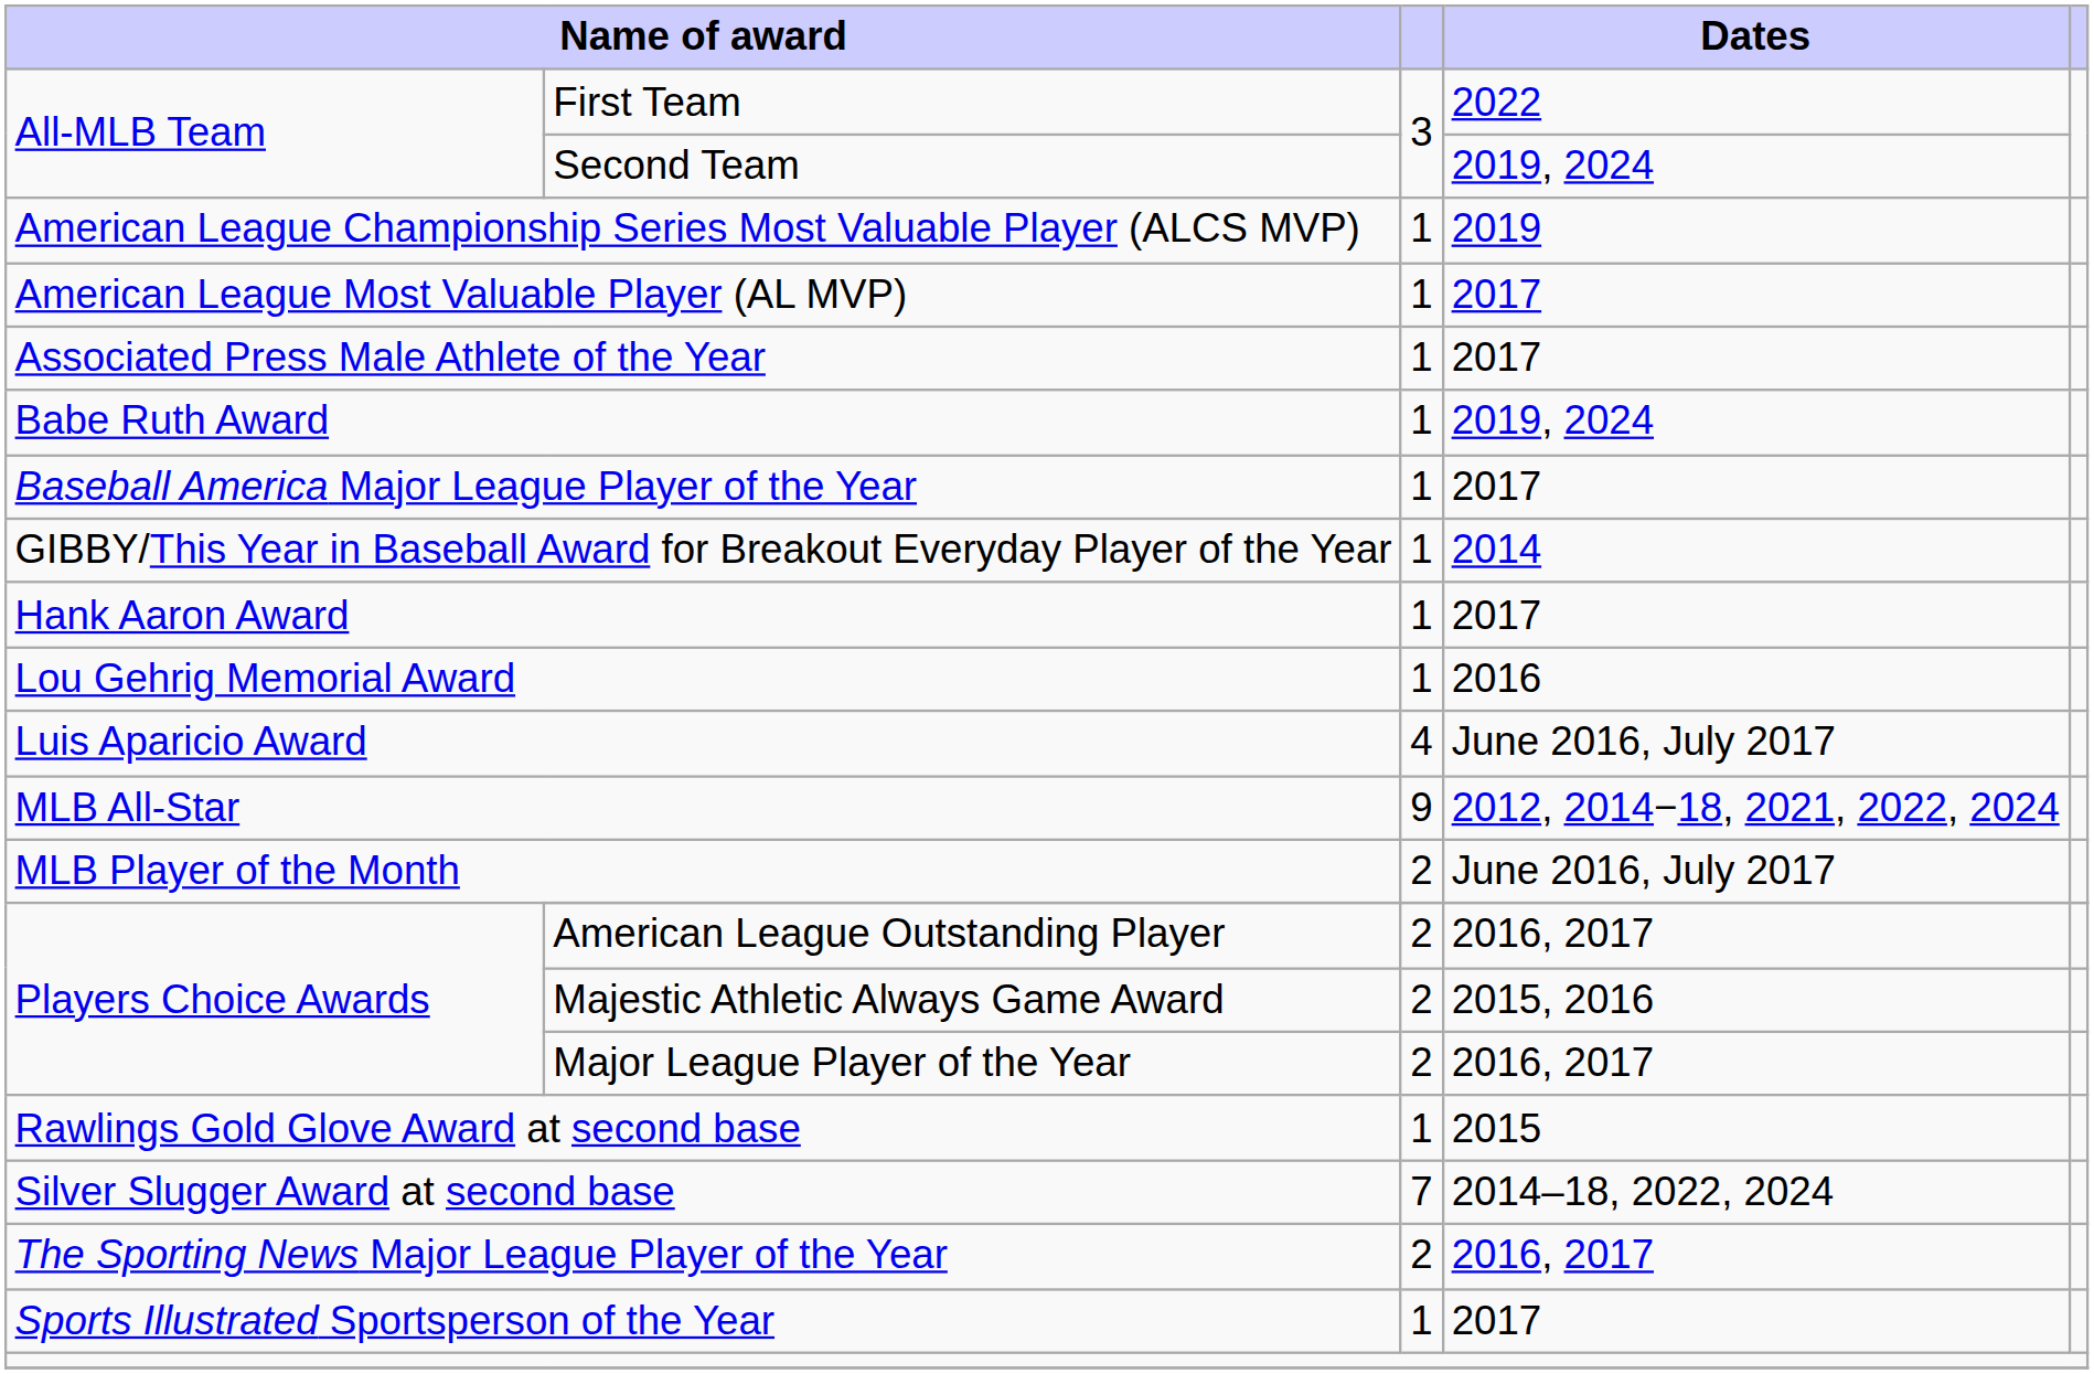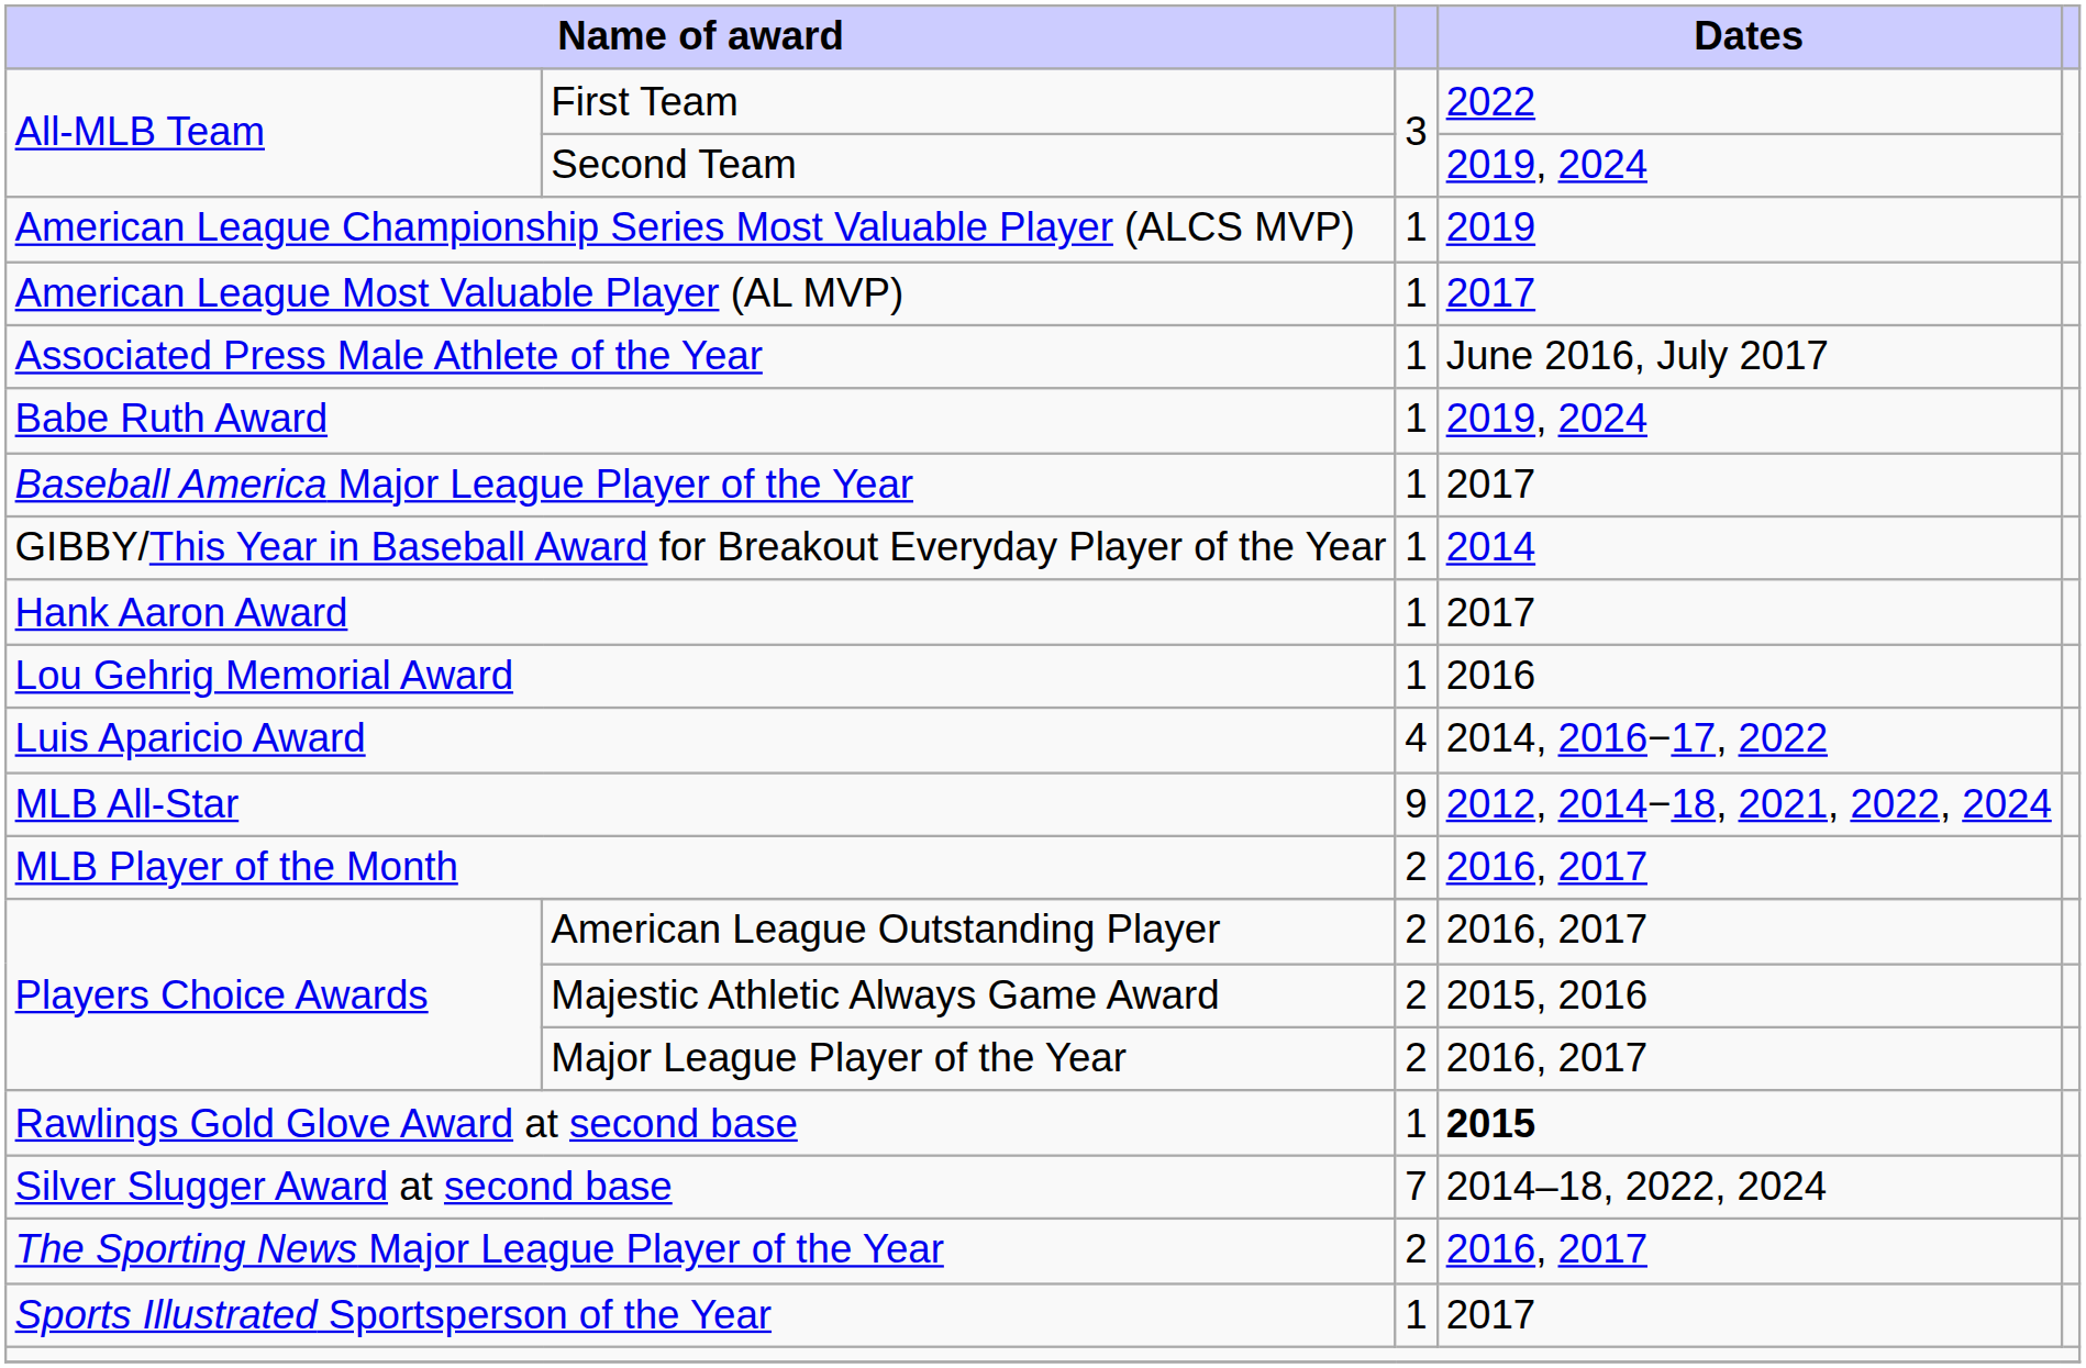 <table class="wikitable">
 <tr>
 <th style="background:#ccf;" colspan="2">Name of award</th>
 <th style="background:#ccf;"></th>
 <th style="background:#ccf;">Dates</th>
 <th style="background:#ccf;"></th>
 </tr>
 <tr>
 <td rowspan="2"><a href='#'>All-MLB Team</a></td>
 <td>First Team</td>
 <td rowspan="2" style="text-align:center;">3</td>
 <td><a href='#'>2022</a></td>
 <td rowspan="2"></td>
 </tr>
 <tr>
 <td>Second Team</td>
 <td><a href='#'>2019</a>, <a href='#'>2024</a></td>
 </tr>
 <tr>
 <td colspan="2"><a href='#'>American League Championship Series Most Valuable Player</a> (ALCS MVP)</td>
 <td style="text-align:center;">1</td>
 <td><a href='#'>2019</a></td>
 <td></td>
 </tr>
 <tr>
 <td colspan="2"><a href='#'>American League Most Valuable Player</a> (AL MVP)</td>
 <td style="text-align:center;">1</td>
 <td><a href='#'>2017</a></td>
 <td></td>
 </tr>
 <tr>
 <td colspan="2"><a href='#'>Associated Press Male Athlete of the Year</a></td>
 <td style="text-align:center;">1</td>
-<td>2017</td>
+<td>June 2016, July 2017</td>
 <td></td>
 </tr>
 <tr>
 <td colspan="2"><a href='#'>Babe Ruth Award</a></td>
 <td style="text-align:center;">1</td>
 <td><a href='#'>2019</a>, <a href='#'>2024</a></td>
 <td></td>
 </tr>
 <tr>
 <td colspan="2"><a href='#'><em>Baseball America</em> Major League Player of the Year</a></td>
 <td style="text-align:center;">1</td>
 <td>2017</td>
 <td></td>
 </tr>
 <tr>
 <td colspan="2">GIBBY/<a href='#'>This Year in Baseball Award</a> for Breakout Everyday Player of the Year</td>
 <td style="text-align:center;">1</td>
 <td><a href='#'>2014</a></td>
 <td></td>
 </tr>
 <tr>
 <td colspan="2"><a href='#'>Hank Aaron Award</a></td>
 <td style="text-align:center;">1</td>
 <td>2017</td>
 <td></td>
 </tr>
 <tr>
 <td colspan="2"><a href='#'>Lou Gehrig Memorial Award</a></td>
 <td style="text-align:center;">1</td>
 <td>2016</td>
 <td></td>
 </tr>
 <tr>
 <td colspan="2"><a href='#'>Luis Aparicio Award</a></td>
 <td style="text-align:center;">4</td>
-<td>June 2016, July 2017</td>
+<td>2014, <a href='#'>2016</a>−<a href='#'>17</a>, <a href='#'>2022</a></td>
 <td></td>
 </tr>
 <tr>
 <td colspan="2"><a href='#'>MLB All-Star</a></td>
 <td style="text-align:center;">9</td>
 <td><a href='#'>2012</a>, <a href='#'>2014</a>−<a href='#'>18</a>, <a href='#'>2021</a>, <a href='#'>2022</a>, <a href='#'>2024</a></td>
 <td></td>
 </tr>
 <tr>
 <td colspan="2"><a href='#'>MLB Player of the Month</a></td>
 <td style="text-align:center;">2</td>
-<td>June 2016, July 2017</td>
+<td><a href='#'>2016</a>, <a href='#'>2017</a></td>
 <td></td>
 </tr>
 <tr>
 <td rowspan="4"><a href='#'>Players Choice Awards</a></td>
 </tr>
 <tr>
 <td>American League Outstanding Player</td>
 <td style="text-align:center;">2</td>
 <td>2016, 2017</td>
 <td></td>
 </tr>
 <tr>
 <td>Majestic Athletic Always Game Award</td>
 <td style="text-align:center;">2</td>
 <td>2015, 2016</td>
 <td></td>
 </tr>
 <tr>
 <td>Major League Player of the Year</td>
 <td style="text-align:center;">2</td>
 <td>2016, 2017</td>
 <td></td>
 </tr>
 <tr>
 <td colspan="2"><a href='#'>Rawlings Gold Glove Award</a> at <a href='#'>second base</a></td>
 <td style="text-align:center;">1</td>
-<td>2015</td>
+<td><strong>2015</strong></td>
 <td></td>
 </tr>
 <tr>
 <td colspan="2"><a href='#'>Silver Slugger Award</a> at <a href='#'>second base</a></td>
 <td style="text-align:center;">7</td>
 <td>2014–18, 2022, 2024</td>
 <td></td>
 </tr>
 <tr>
 <td colspan="2"><a href='#'><em>The Sporting News</em> Major League Player of the Year</a></td>
 <td style="text-align:center;">2</td>
 <td><a href='#'>2016</a>, <a href='#'>2017</a></td>
 <td></td>
 </tr>
 <tr>
 <td colspan="2"><a href='#'><em>Sports Illustrated</em> Sportsperson of the Year</a></td>
 <td style="text-align:center;">1</td>
 <td>2017</td>
 <td></td>
 </tr>
 <tr>
 <td colspan="5" style="font-size:85%"></td>
 </tr>
 <tr>
 </tr>
 </table>
